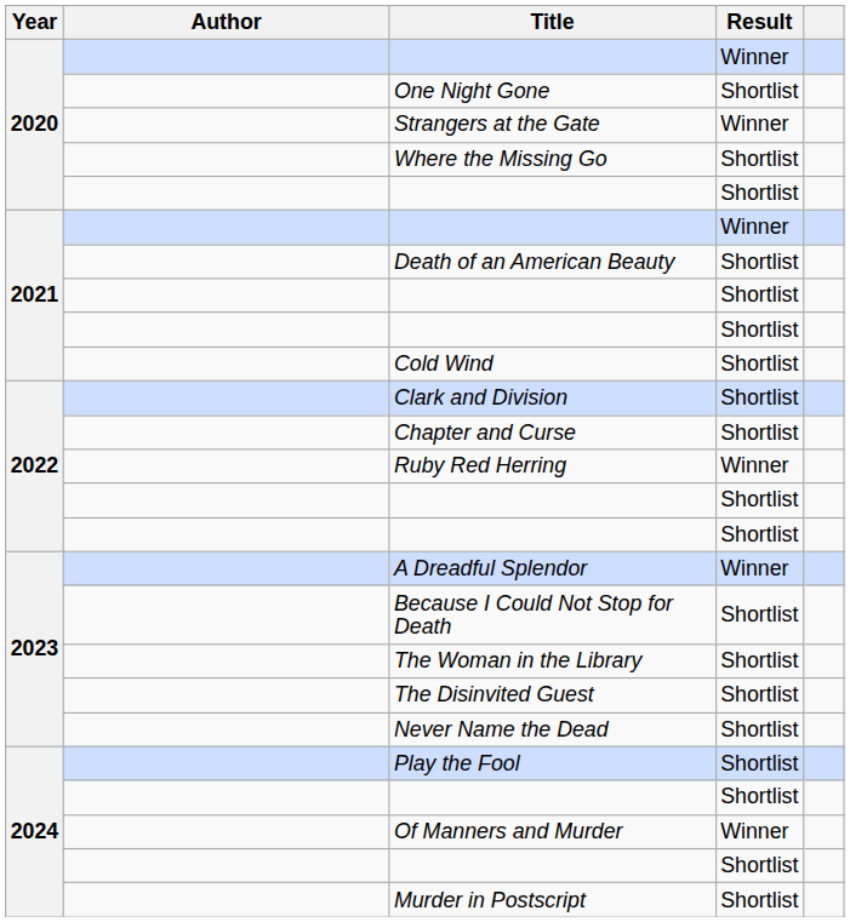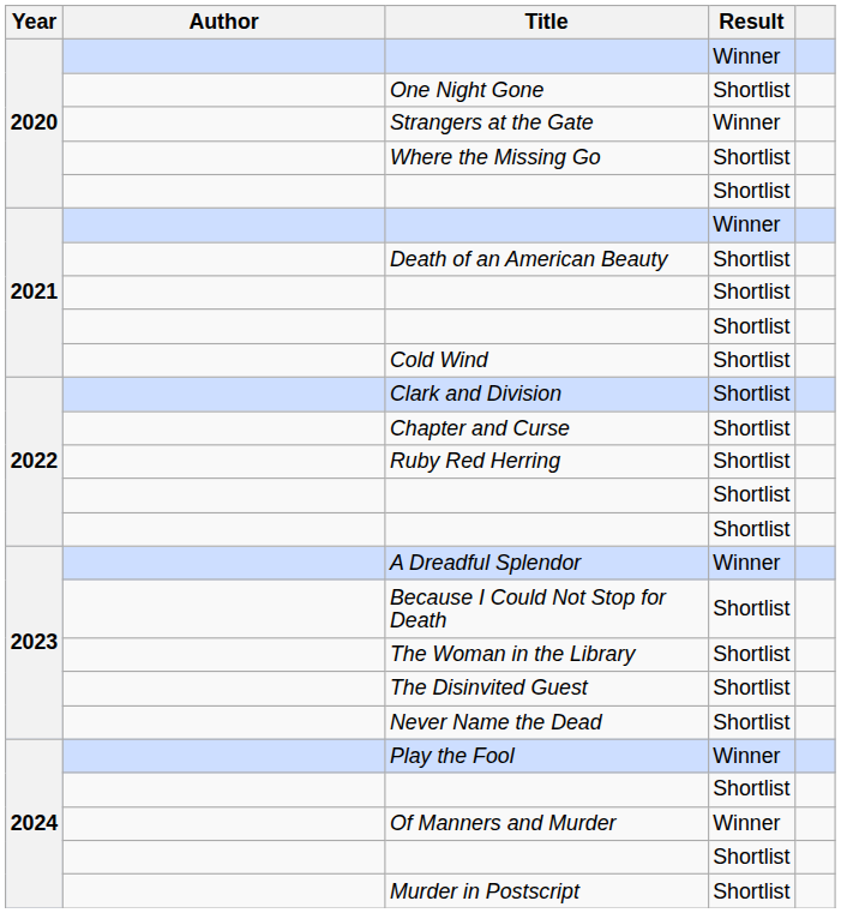 <table class="wikitable sortable mw-collapsible" style="width:100%">
 <tr>
 <th scope="col" width="5%">Year</th>
 <th scope="col" width="40%">Author</th>
 <th scope="col" width="40%">Title</th>
 <th scope="col" width="10%">Result</th>
 <th scope="col" width="5%"></th>
 </tr>
 <tr style="background:#cddeff">
 <th rowspan="5">2020</th>
 <td></td>
 <td><em></em></td>
 <td>Winner</td>
 <td></td>
 </tr>
 <tr>
 <td></td>
 <td><em>One Night Gone</em></td>
 <td>Shortlist</td>
 <td></td>
 </tr>
 <tr>
 <td></td>
 <td><em>Strangers at the Gate</em></td>
 <td>Winner</td>
 <td></td>
 </tr>
 <tr>
 <td></td>
 <td><em>Where the Missing Go</em></td>
 <td>Shortlist</td>
 <td></td>
 </tr>
 <tr>
 <td></td>
 <td><em></em></td>
 <td>Shortlist</td>
 <td></td>
 </tr>
 <tr style="background:#cddeff">
 <th rowspan="5">2021</th>
 <td></td>
 <td><em></em></td>
 <td>Winner</td>
 <td></td>
 </tr>
 <tr>
 <td></td>
 <td><em>Death of an American Beauty</em></td>
 <td>Shortlist</td>
 <td></td>
 </tr>
 <tr>
 <td></td>
 <td><em></em></td>
 <td>Shortlist</td>
 <td></td>
 </tr>
 <tr>
 <td></td>
 <td><em></em></td>
 <td>Shortlist</td>
 <td></td>
 </tr>
 <tr>
 <td></td>
 <td><em>Cold Wind</em></td>
 <td>Shortlist</td>
 <td></td>
 </tr>
 <tr style="background:#cddeff">
 <th rowspan="5">2022</th>
 <td></td>
 <td><em>Clark and Division</em></td>
 <td>Shortlist</td>
 <td></td>
 </tr>
 <tr>
 <td></td>
 <td><em>Chapter and Curse</em></td>
 <td>Shortlist</td>
 <td></td>
 </tr>
 <tr>
 <td></td>
 <td><em>Ruby Red Herring</em></td>
-<td>Winner</td>
+<td>Shortlist</td>
 <td></td>
 </tr>
 <tr>
 <td></td>
 <td><em></em></td>
 <td>Shortlist</td>
 <td></td>
 </tr>
 <tr>
 <td></td>
 <td><em></em></td>
 <td>Shortlist</td>
 <td></td>
 </tr>
 <tr style="background:#cddeff">
 <th rowspan="5">2023</th>
 <td></td>
 <td><em>A Dreadful Splendor</em></td>
 <td>Winner</td>
 <td></td>
 </tr>
 <tr>
 <td></td>
 <td><em>Because I Could Not Stop for Death</em></td>
 <td>Shortlist</td>
 <td></td>
 </tr>
 <tr>
 <td></td>
 <td><em>The Woman in the Library</em></td>
 <td>Shortlist</td>
 <td></td>
 </tr>
 <tr>
 <td></td>
 <td><em>The Disinvited Guest</em></td>
 <td>Shortlist</td>
 <td></td>
 </tr>
 <tr>
 <td></td>
 <td><em>Never Name the Dead</em></td>
 <td>Shortlist</td>
 <td></td>
 </tr>
 <tr style="background:#cddeff">
 <th rowspan="5">2024</th>
 <td></td>
 <td><em>Play the Fool</em></td>
-<td>Shortlist</td>
+<td>Winner</td>
 <td></td>
 </tr>
 <tr>
 <td></td>
 <td></td>
 <td>Shortlist</td>
 <td></td>
 </tr>
 <tr>
 <td></td>
 <td><em>Of Manners and Murder</em></td>
 <td>Winner</td>
 <td></td>
 </tr>
 <tr>
 <td></td>
 <td></td>
 <td>Shortlist</td>
 <td></td>
 </tr>
 <tr>
 <td></td>
 <td><em>Murder in Postscript</em></td>
 <td>Shortlist</td>
 <td></td>
 </tr>
 </table>
